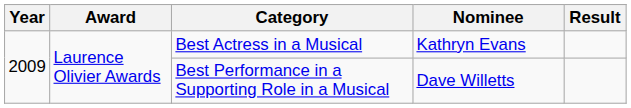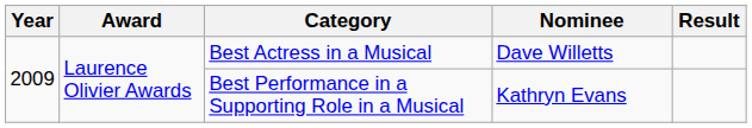 <table class="wikitable" style="width:95%;">
 <tr>
 <th style="width:5%;">Year</th>
 <th style="width:20%;">Award</th>
 <th style="width:40%;">Category</th>
 <th style="width:25%;">Nominee</th>
 <th style="width:10%;">Result</th>
 </tr>
 <tr>
 <td rowspan="2" style="text-align:center;">2009</td>
 <td rowspan="2"><a href='#'>Laurence Olivier Awards</a></td>
 <td><a href='#'>Best Actress in a Musical</a></td>
-<td><a href='#'>Kathryn Evans</a></td>
+<td><a href='#'>Dave Willetts</a></td>
 <td></td>
 </tr>
 <tr>
 <td><a href='#'>Best Performance in a Supporting Role in a Musical</a></td>
-<td><a href='#'>Dave Willetts</a></td>
+<td><a href='#'>Kathryn Evans</a></td>
 <td></td>
 </tr>
 </table>
